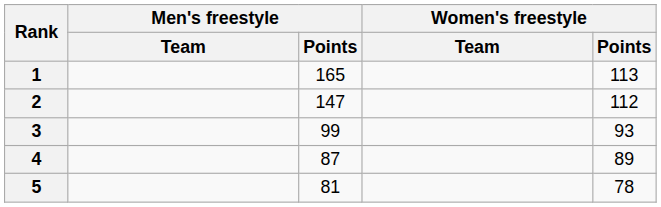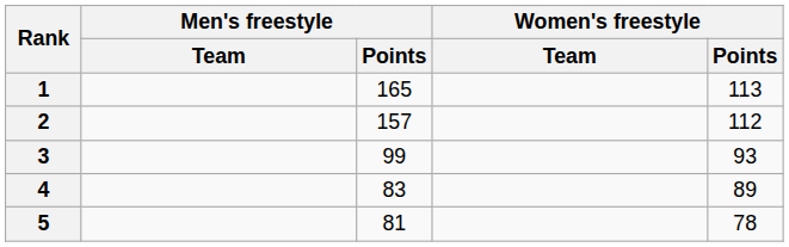 <table class="wikitable" style="text-align:center;">
 <tr>
 <th rowspan="2" width="50">Rank</th>
 <th colspan="2">Men's freestyle</th>
 <th colspan="2">Women's freestyle</th>
 </tr>
 <tr>
 <th width="200">Team</th>
 <th width="50">Points</th>
 <th width="200">Team</th>
 <th width="50">Points</th>
 </tr>
 <tr>
 <th>1</th>
 <td align="left"></td>
 <td>165</td>
 <td align="left"></td>
 <td>113</td>
 </tr>
 <tr>
 <th>2</th>
 <td align="left"></td>
-<td>147</td>
+<td>157</td>
 <td align="left"></td>
 <td>112</td>
 </tr>
 <tr>
 <th>3</th>
 <td align="left"></td>
 <td>99</td>
 <td align="left"></td>
 <td>93</td>
 </tr>
 <tr>
 <th>4</th>
 <td align="left"></td>
-<td>87</td>
+<td>83</td>
 <td align="left"></td>
 <td>89</td>
 </tr>
 <tr>
 <th>5</th>
 <td align="left"></td>
 <td>81</td>
 <td align="left"></td>
 <td>78</td>
 </tr>
 </table>
